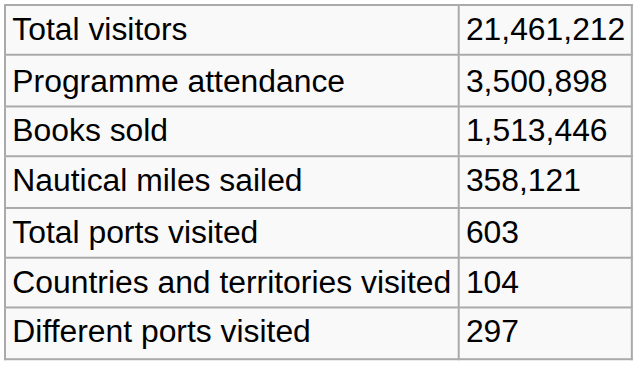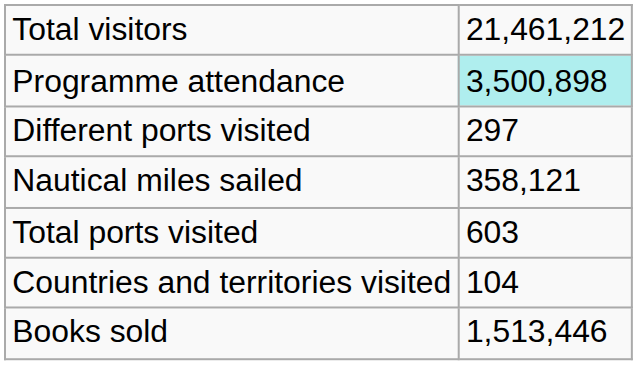 <table class="wikitable">
 <tr>
 <td>Total visitors</td>
 <td>21,461,212</td>
 </tr>
 <tr>
 <td>Programme attendance</td>
-<td>3,500,898</td>
+<td style="background: paleturquoise;">3,500,898</td>
 </tr>
 <tr>
-<td>Books sold</td>
-<td>1,513,446</td>
+<td>Different ports visited</td>
+<td>297</td>
 </tr>
 <tr>
 <td>Nautical miles sailed</td>
 <td>358,121</td>
 </tr>
 <tr>
 <td>Total ports visited</td>
 <td>603</td>
 </tr>
 <tr>
 <td>Countries and territories visited</td>
 <td>104</td>
 </tr>
 <tr>
-<td>Different ports visited</td>
-<td>297</td>
+<td>Books sold</td>
+<td>1,513,446</td>
 </tr>
 </table>
